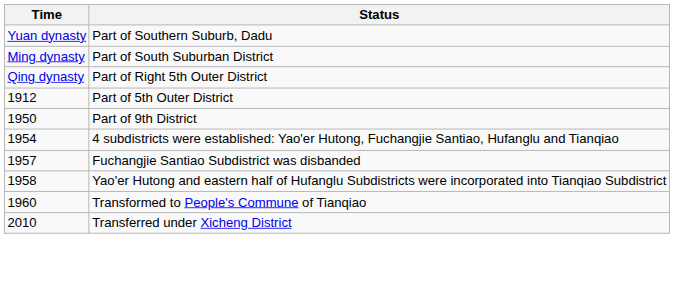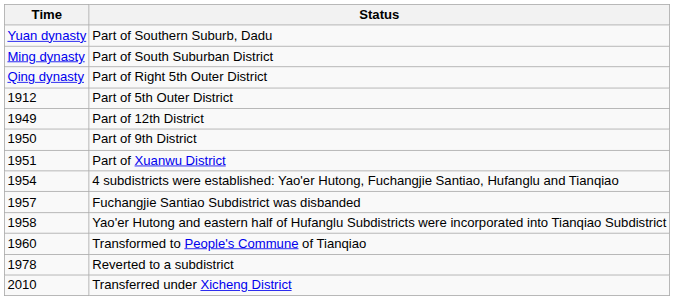 <table class="wikitable">
 <tr>
 <th>Time</th>
 <th>Status</th>
 </tr>
 <tr>
 <td><a href='#'>Yuan dynasty</a></td>
 <td>Part of Southern Suburb, Dadu</td>
 </tr>
 <tr>
 <td><a href='#'>Ming dynasty</a></td>
 <td>Part of South Suburban District</td>
 </tr>
 <tr>
 <td><a href='#'>Qing dynasty</a></td>
 <td>Part of Right 5th Outer District</td>
 </tr>
 <tr>
 <td>1912</td>
 <td>Part of 5th Outer District</td>
 </tr>
 <tr>
+<td>1949</td>
+<td>Part of 12th District</td>
+</tr>
+<tr>
 <td>1950</td>
 <td>Part of 9th District</td>
+</tr>
+<tr>
+<td>1951</td>
+<td>Part of <a href='#'>Xuanwu District</a></td>
 </tr>
 <tr>
 <td>1954</td>
 <td>4 subdistricts were established: Yao'er Hutong, Fuchangjie Santiao, Hufanglu and Tianqiao</td>
 </tr>
 <tr>
 <td>1957</td>
 <td>Fuchangjie Santiao Subdistrict was disbanded</td>
 </tr>
 <tr>
 <td>1958</td>
 <td>Yao'er Hutong and eastern half of Hufanglu Subdistricts were incorporated into Tianqiao Subdistrict</td>
 </tr>
 <tr>
 <td>1960</td>
 <td>Transformed to <a href='#'>People's Commune</a> of Tianqiao</td>
 </tr>
 <tr>
+<td>1978</td>
+<td>Reverted to a subdistrict</td>
+</tr>
+<tr>
 <td>2010</td>
 <td>Transferred under <a href='#'>Xicheng District</a></td>
 </tr>
 </table>
